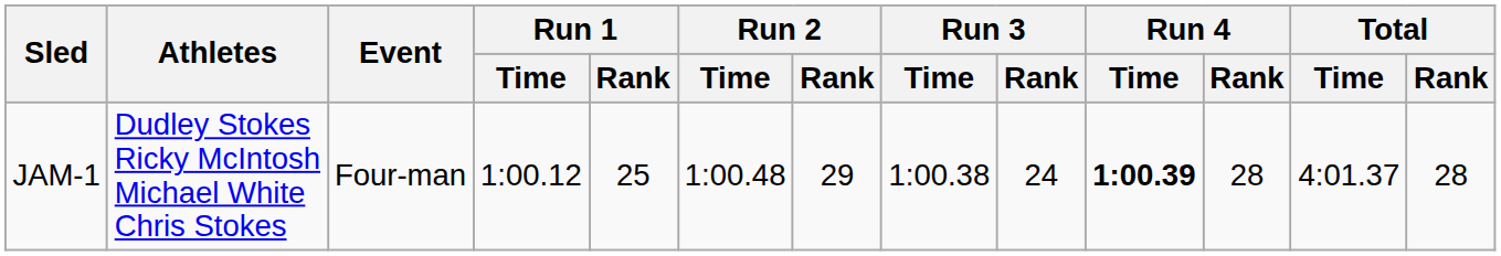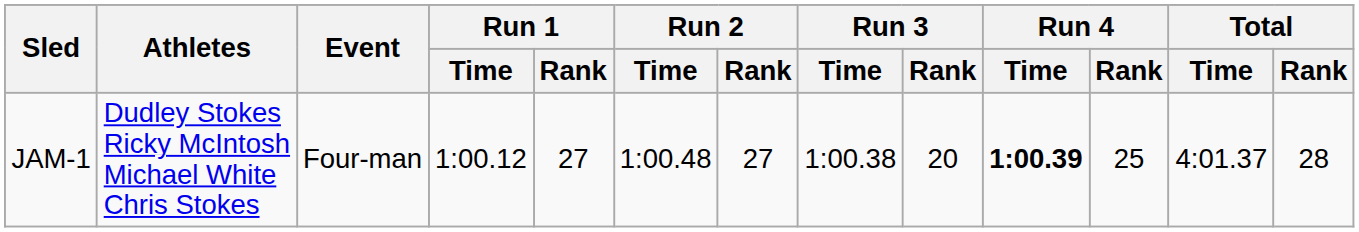 <table class="wikitable" style="font-size:90%; text-align:center;">
 <tr>
 <th rowspan="2">Sled</th>
 <th rowspan="2">Athletes</th>
 <th rowspan="2">Event</th>
 <th colspan="2">Run 1</th>
 <th colspan="2">Run 2</th>
 <th colspan="2">Run 3</th>
 <th colspan="2">Run 4</th>
 <th colspan="2">Total</th>
 </tr>
 <tr>
 <th>Time</th>
 <th>Rank</th>
 <th>Time</th>
 <th>Rank</th>
 <th>Time</th>
 <th>Rank</th>
 <th>Time</th>
 <th>Rank</th>
 <th>Time</th>
 <th>Rank</th>
 </tr>
 <tr>
 <td>JAM-1</td>
 <td style="text-align:left;"><a href='#'>Dudley Stokes</a><br><a href='#'>Ricky McIntosh</a><br><a href='#'>Michael White</a><br><a href='#'>Chris Stokes</a></td>
 <td>Four-man</td>
 <td>1:00.12</td>
+<td>27</td>
+<td>1:00.48</td>
+<td>27</td>
+<td>1:00.38</td>
+<td>20</td>
+<td><strong>1:00.39</strong></td>
 <td>25</td>
-<td>1:00.48</td>
-<td>29</td>
-<td>1:00.38</td>
-<td>24</td>
-<td><strong>1:00.39</strong></td>
-<td>28</td>
 <td>4:01.37</td>
 <td>28</td>
 </tr>
 </table>
